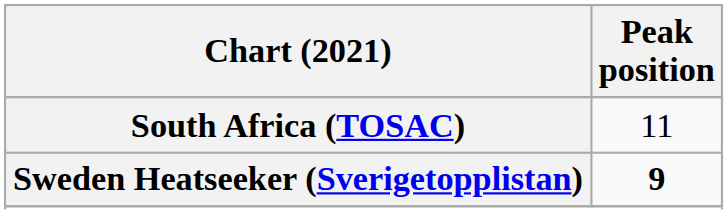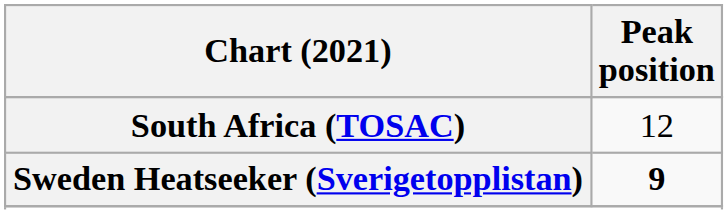 <table class="wikitable sortable plainrowheaders" style="text-align:center">
 <tr>
 <th scope="col">Chart (2021)</th>
 <th scope="col">Peak<br>position</th>
 </tr>
 <tr>
 </tr>
 <tr>
 </tr>
 <tr>
 </tr>
 <tr>
 </tr>
 <tr>
 <th scope="row">South Africa (<a href='#'>TOSAC</a>)</th>
-<td>11</td>
+<td>12</td>
 </tr>
 <tr>
 <th scope="row">Sweden Heatseeker (<a href='#'>Sverigetopplistan</a>)</th>
 <td><strong>9</strong></td>
 </tr>
 <tr>
 </tr>
 <tr>
 </tr>
 <tr>
 </tr>
 </table>
